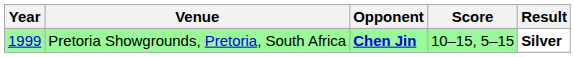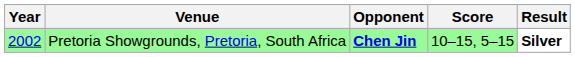 <table class="sortable wikitable" style="font-size: 90%;">
 <tr>
 <th>Year</th>
 <th>Venue</th>
 <th>Opponent</th>
 <th>Score</th>
 <th>Result</th>
 </tr>
 <tr style="background:#98FB98">
-<td align="center"><a href='#'>1999</a></td>
+<td align="center"><a href='#'>2002</a></td>
 <td align="left">Pretoria Showgrounds, <a href='#'>Pretoria</a>, South Africa</td>
 <td align="left"><strong> <a href='#'>Chen Jin</a></strong></td>
 <td align="left">10–15, 5–15</td>
 <td style="text-align:left; background:white"> <strong>Silver</strong></td>
 </tr>
 </table>
